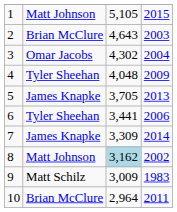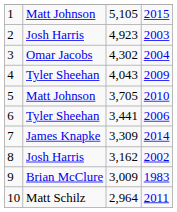 <table class="wikitable">
 <tr>
 </tr>
 <tr>
 <td>1</td>
 <td><a href='#'>Matt Johnson</a></td>
 <td><abbr>5,105</abbr></td>
 <td><a href='#'>2015</a></td>
 </tr>
 <tr>
 <td>2</td>
-<td><a href='#'>Brian McClure</a></td>
-<td><abbr>4,643</abbr></td>
+<td><a href='#'>Josh Harris</a></td>
+<td><abbr>4,923</abbr></td>
 <td><a href='#'>2003</a></td>
 </tr>
 <tr>
 <td>3</td>
 <td><a href='#'>Omar Jacobs</a></td>
 <td><abbr>4,302</abbr></td>
 <td><a href='#'>2004</a></td>
 </tr>
 <tr>
 <td>4</td>
 <td><a href='#'>Tyler Sheehan</a></td>
-<td><abbr>4,048</abbr></td>
+<td><abbr>4,043</abbr></td>
 <td><a href='#'>2009</a></td>
 </tr>
 <tr>
 <td>5</td>
-<td><a href='#'>James Knapke</a></td>
+<td><a href='#'>Matt Johnson</a></td>
 <td><abbr>3,705</abbr></td>
-<td><a href='#'>2013</a></td>
+<td><a href='#'>2010</a></td>
 </tr>
 <tr>
 <td>6</td>
 <td><a href='#'>Tyler Sheehan</a></td>
 <td><abbr>3,441</abbr></td>
 <td><a href='#'>2006</a></td>
 </tr>
 <tr>
 <td>7</td>
 <td><a href='#'>James Knapke</a></td>
 <td><abbr>3,309</abbr></td>
 <td><a href='#'>2014</a></td>
 </tr>
 <tr>
 <td>8</td>
-<td><a href='#'>Matt Johnson</a></td>
-<td style="background: lightblue;"><abbr>3,162</abbr></td>
+<td><a href='#'>Josh Harris</a></td>
+<td><abbr>3,162</abbr></td>
 <td><a href='#'>2002</a></td>
 </tr>
 <tr>
 <td>9</td>
-<td>Matt Schilz</td>
+<td><a href='#'>Brian McClure</a></td>
 <td><abbr>3,009</abbr></td>
 <td><a href='#'>1983</a></td>
 </tr>
 <tr>
 <td>10</td>
-<td><a href='#'>Brian McClure</a></td>
+<td>Matt Schilz</td>
 <td><abbr>2,964</abbr></td>
 <td><a href='#'>2011</a></td>
 </tr>
 </table>
